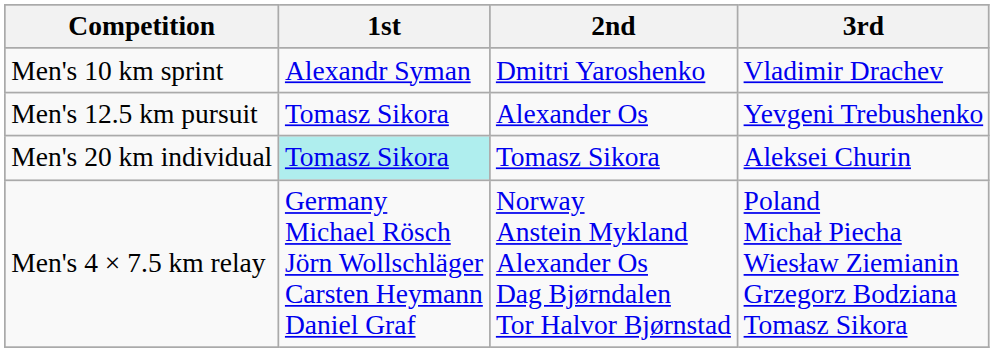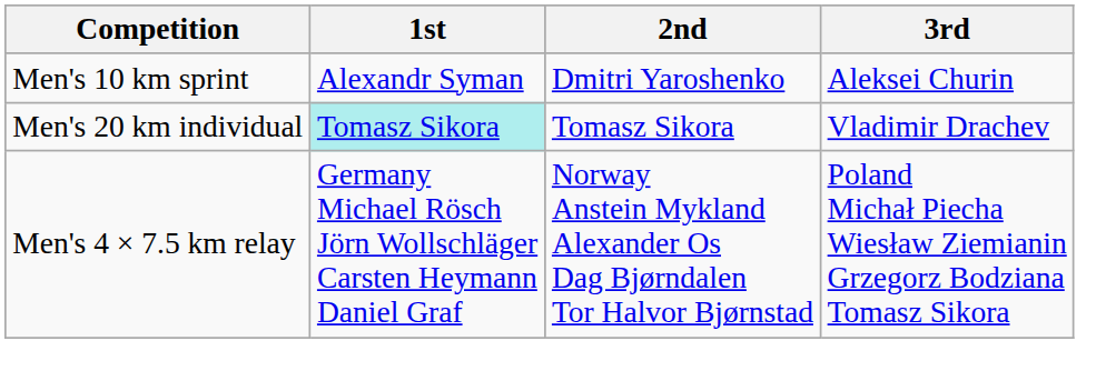 <table class="wikitable">
 <tr>
 <th>Competition</th>
 <th>1st</th>
 <th>2nd</th>
 <th>3rd</th>
 </tr>
 <tr>
 <td>Men's 10 km sprint</td>
 <td> <a href='#'>Alexandr Syman</a></td>
 <td> <a href='#'>Dmitri Yaroshenko</a></td>
-<td> <a href='#'>Vladimir Drachev</a></td>
-</tr>
-<tr>
-<td>Men's 12.5 km pursuit</td>
-<td> <a href='#'>Tomasz Sikora</a></td>
-<td> <a href='#'>Alexander Os</a></td>
-<td> <a href='#'>Yevgeni Trebushenko</a></td>
+<td> <a href='#'>Aleksei Churin</a></td>
 </tr>
 <tr>
 <td>Men's 20 km individual</td>
 <td style="background: paleturquoise;"> <a href='#'>Tomasz Sikora</a></td>
 <td> <a href='#'>Tomasz Sikora</a></td>
-<td> <a href='#'>Aleksei Churin</a></td>
+<td> <a href='#'>Vladimir Drachev</a></td>
 </tr>
 <tr>
 <td>Men's 4 × 7.5 km relay</td>
 <td> <a href='#'>Germany</a><br><a href='#'>Michael Rösch</a><br><a href='#'>Jörn Wollschläger</a><br><a href='#'>Carsten Heymann</a><br><a href='#'>Daniel Graf</a></td>
 <td> <a href='#'>Norway</a><br><a href='#'>Anstein Mykland</a><br><a href='#'>Alexander Os</a><br><a href='#'>Dag Bjørndalen</a><br><a href='#'>Tor Halvor Bjørnstad</a></td>
 <td> <a href='#'>Poland</a><br><a href='#'>Michał Piecha</a><br><a href='#'>Wiesław Ziemianin</a><br><a href='#'>Grzegorz Bodziana</a><br><a href='#'>Tomasz Sikora</a></td>
 </tr>
 </table>
